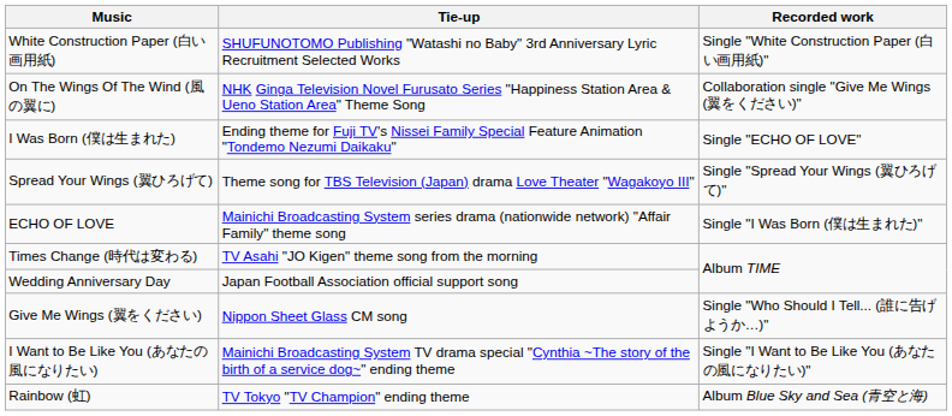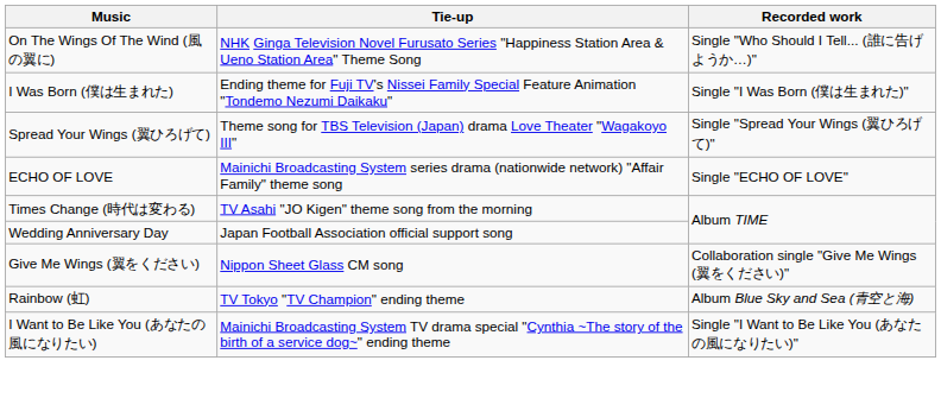 <table class="wikitable" style="font-size:small;">
 <tr>
 <th>Music</th>
 <th>Tie-up</th>
 <th>Recorded work</th>
 </tr>
 <tr>
-<td>White Construction Paper (白い画用紙)</td>
-<td><a href='#'>SHUFUNOTOMO Publishing</a> "Watashi no Baby" 3rd Anniversary Lyric Recruitment Selected Works</td>
-<td>Single "White Construction Paper (白い画用紙)"</td>
-</tr>
-<tr>
 <td>On The Wings Of The Wind (風の翼に)</td>
 <td><a href='#'>NHK</a> <a href='#'>Ginga Television Novel Furusato Series</a> "Happiness Station Area & <a href='#'>Ueno Station Area</a>" Theme Song</td>
-<td>Collaboration single "Give Me Wings (翼をください)"</td>
+<td>Single "Who Should I Tell... (誰に告げようか…)"</td>
 </tr>
 <tr>
 <td>I Was Born (僕は生まれた)</td>
 <td>Ending theme for <a href='#'>Fuji TV</a>'s <a href='#'>Nissei Family Special</a> Feature Animation "<a href='#'>Tondemo Nezumi Daikaku</a>"</td>
-<td>Single "ECHO OF LOVE"</td>
+<td>Single "I Was Born (僕は生まれた)"</td>
 </tr>
 <tr>
 <td>Spread Your Wings (翼ひろげて)</td>
 <td>Theme song for <a href='#'>TBS Television (Japan)</a> drama <a href='#'>Love Theater</a> "<a href='#'>Wagakoyo III</a>"</td>
 <td>Single "Spread Your Wings (翼ひろげて)"</td>
 </tr>
 <tr>
 <td>ECHO OF LOVE</td>
 <td><a href='#'>Mainichi Broadcasting System</a> series drama (nationwide network) "Affair Family" theme song</td>
-<td>Single "I Was Born (僕は生まれた)"</td>
+<td>Single "ECHO OF LOVE"</td>
 </tr>
 <tr>
 <td>Times Change (時代は変わる)</td>
 <td><a href='#'>TV Asahi</a> "JO Kigen" theme song from the morning</td>
 <td rowspan="2">Album <em>TIME</em></td>
 </tr>
 <tr>
 <td>Wedding Anniversary Day</td>
 <td>Japan Football Association official support song</td>
 </tr>
 <tr>
 <td>Give Me Wings (翼をください)</td>
 <td><a href='#'>Nippon Sheet Glass</a> CM song</td>
-<td>Single "Who Should I Tell... (誰に告げようか…)"</td>
+<td>Collaboration single "Give Me Wings (翼をください)"</td>
+</tr>
+<tr>
+<td>Rainbow (虹)</td>
+<td><a href='#'>TV Tokyo</a> "<a href='#'>TV Champion</a>" ending theme</td>
+<td>Album <em>Blue Sky and Sea (青空と海)</em></td>
 </tr>
 <tr>
 <td>I Want to Be Like You (あなたの風になりたい)</td>
 <td><a href='#'>Mainichi Broadcasting System</a> TV drama special "<a href='#'>Cynthia ~The story of the birth of a service dog~</a>" ending theme</td>
 <td>Single "I Want to Be Like You (あなたの風になりたい)"</td>
 </tr>
-<tr>
-<td>Rainbow (虹)</td>
-<td><a href='#'>TV Tokyo</a> "<a href='#'>TV Champion</a>" ending theme</td>
-<td>Album <em>Blue Sky and Sea (青空と海)</em></td>
-</tr>
 </table>
